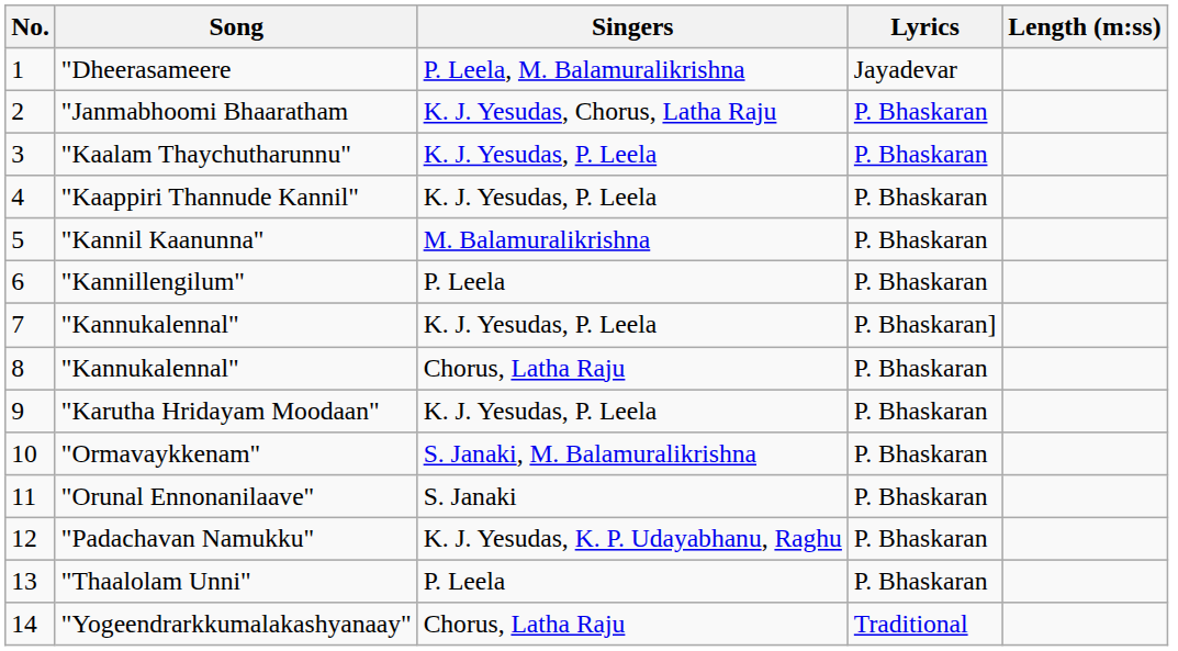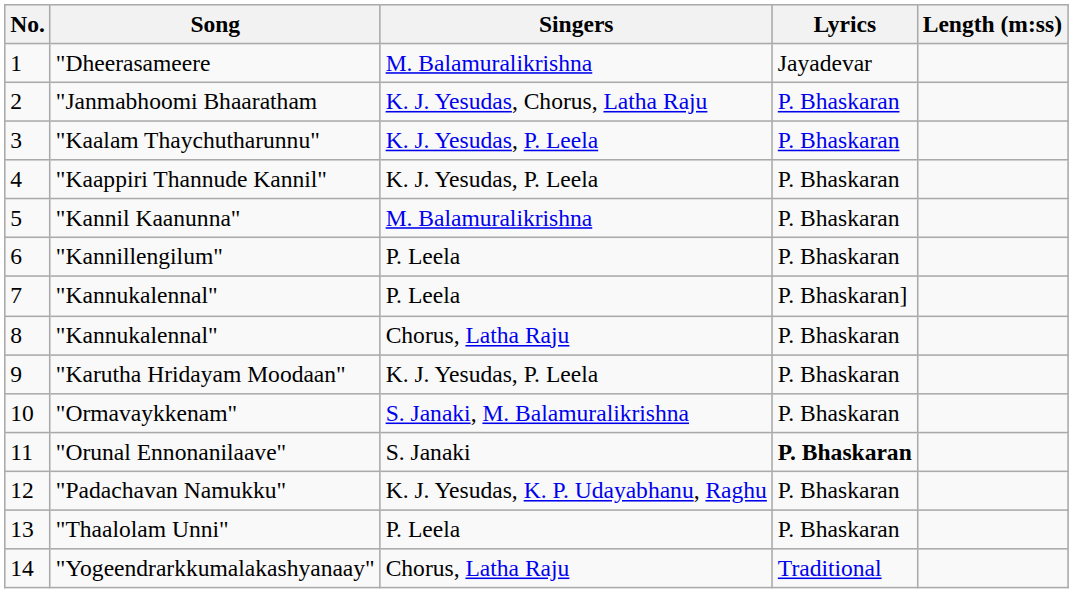 <table class="wikitable" style="font-size:95%;">
 <tr>
 <th>No.</th>
 <th>Song</th>
 <th>Singers</th>
 <th>Lyrics</th>
 <th>Length (m:ss)</th>
 </tr>
 <tr>
 <td>1</td>
 <td>"Dheerasameere</td>
-<td><a href='#'>P. Leela</a>, <a href='#'>M. Balamuralikrishna</a></td>
+<td><a href='#'>M. Balamuralikrishna</a></td>
 <td>Jayadevar</td>
 <td></td>
 </tr>
 <tr>
 <td>2</td>
 <td>"Janmabhoomi Bhaaratham</td>
 <td><a href='#'>K. J. Yesudas</a>, Chorus, <a href='#'>Latha Raju</a></td>
 <td><a href='#'>P. Bhaskaran</a></td>
 <td></td>
 </tr>
 <tr>
 <td>3</td>
 <td>"Kaalam Thaychutharunnu"</td>
 <td><a href='#'>K. J. Yesudas</a>, <a href='#'>P. Leela</a></td>
 <td><a href='#'>P. Bhaskaran</a></td>
 <td></td>
 </tr>
 <tr>
 <td>4</td>
 <td>"Kaappiri Thannude Kannil"</td>
 <td>K. J. Yesudas, P. Leela</td>
 <td>P. Bhaskaran</td>
 <td></td>
 </tr>
 <tr>
 <td>5</td>
 <td>"Kannil Kaanunna"</td>
 <td><a href='#'>M. Balamuralikrishna</a></td>
 <td>P. Bhaskaran</td>
 <td></td>
 </tr>
 <tr>
 <td>6</td>
 <td>"Kannillengilum"</td>
 <td>P. Leela</td>
 <td>P. Bhaskaran</td>
 <td></td>
 </tr>
 <tr>
 <td>7</td>
 <td>"Kannukalennal"</td>
-<td>K. J. Yesudas, P. Leela</td>
+<td>P. Leela</td>
 <td>P. Bhaskaran]</td>
 <td></td>
 </tr>
 <tr>
 <td>8</td>
 <td>"Kannukalennal"</td>
 <td>Chorus, <a href='#'>Latha Raju</a></td>
 <td>P. Bhaskaran</td>
 <td></td>
 </tr>
 <tr>
 <td>9</td>
 <td>"Karutha Hridayam Moodaan"</td>
 <td>K. J. Yesudas, P. Leela</td>
 <td>P. Bhaskaran</td>
 <td></td>
 </tr>
 <tr>
 <td>10</td>
 <td>"Ormavaykkenam"</td>
 <td><a href='#'>S. Janaki</a>, <a href='#'>M. Balamuralikrishna</a></td>
 <td>P. Bhaskaran</td>
 <td></td>
 </tr>
 <tr>
 <td>11</td>
 <td>"Orunal Ennonanilaave"</td>
 <td>S. Janaki</td>
-<td>P. Bhaskaran</td>
+<td><strong>P. Bhaskaran</strong></td>
 <td></td>
 </tr>
 <tr>
 <td>12</td>
 <td>"Padachavan Namukku"</td>
 <td>K. J. Yesudas, <a href='#'>K. P. Udayabhanu</a>, <a href='#'>Raghu</a></td>
 <td>P. Bhaskaran</td>
 <td></td>
 </tr>
 <tr>
 <td>13</td>
 <td>"Thaalolam Unni"</td>
 <td>P. Leela</td>
 <td>P. Bhaskaran</td>
 <td></td>
 </tr>
 <tr>
 <td>14</td>
 <td>"Yogeendrarkkumalakashyanaay"</td>
 <td>Chorus, <a href='#'>Latha Raju</a></td>
 <td><a href='#'>Traditional</a></td>
 <td></td>
 </tr>
 </table>
